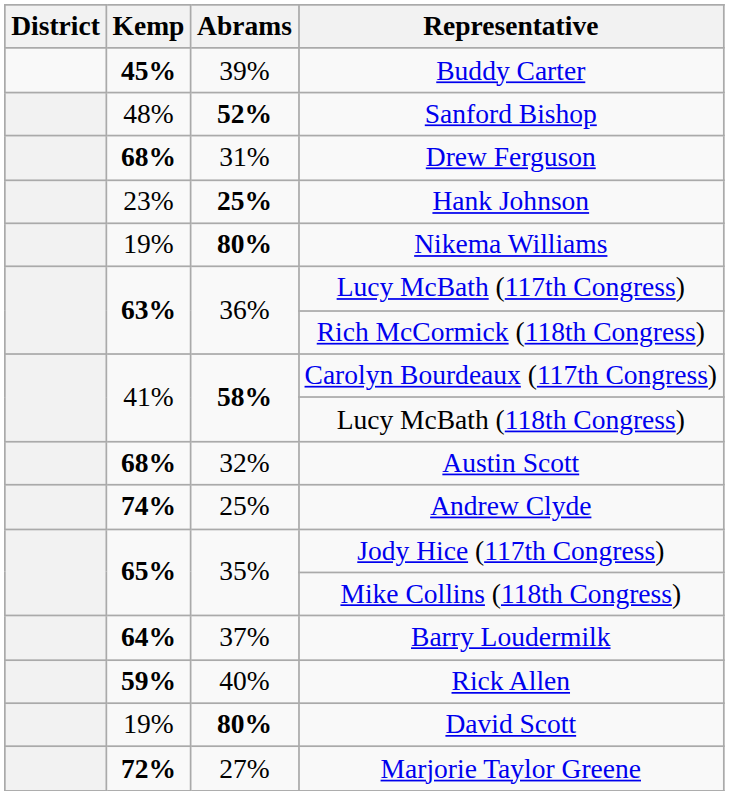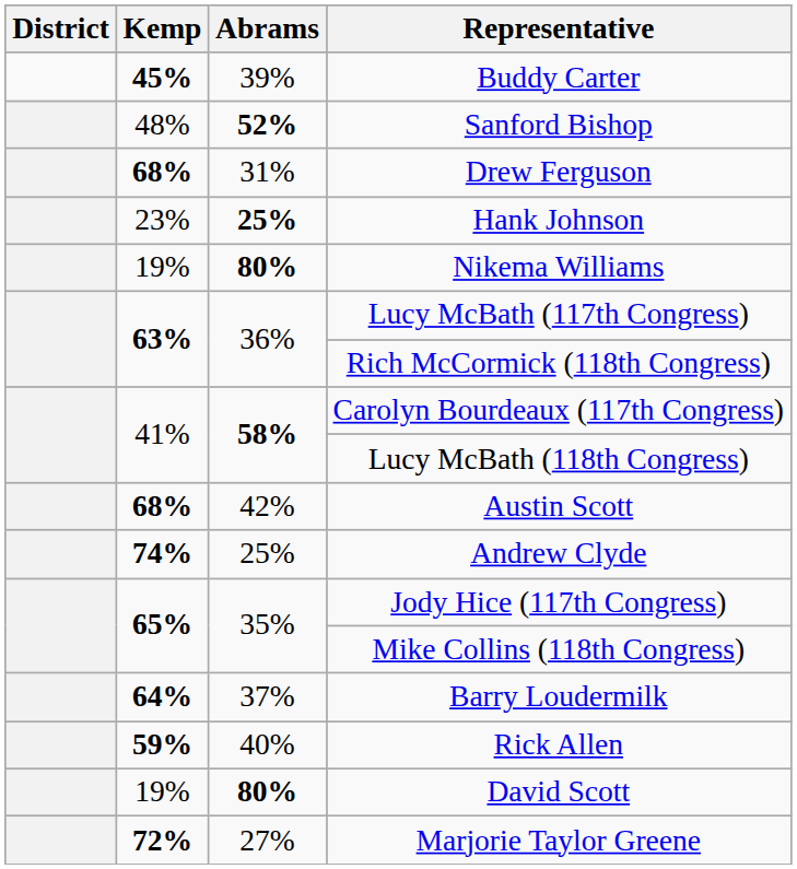 <table class="wikitable sortable">
 <tr>
 <th>District</th>
 <th>Kemp</th>
 <th>Abrams</th>
 <th>Representative</th>
 </tr>
 <tr align=center>
 <td></td>
 <td><strong>45%</strong></td>
 <td>39%</td>
 <td><a href='#'>Buddy Carter</a></td>
 </tr>
 <tr align=center>
 <th></th>
 <td>48%</td>
 <td><strong>52%</strong></td>
 <td><a href='#'>Sanford Bishop</a></td>
 </tr>
 <tr align=center>
 <th></th>
 <td><strong>68%</strong></td>
 <td>31%</td>
 <td><a href='#'>Drew Ferguson</a></td>
 </tr>
 <tr align=center>
 <th></th>
 <td>23%</td>
 <td><strong>25%</strong></td>
 <td><a href='#'>Hank Johnson</a></td>
 </tr>
 <tr align=center>
 <th></th>
 <td>19%</td>
 <td><strong>80%</strong></td>
 <td><a href='#'>Nikema Williams</a></td>
 </tr>
 <tr align=center>
 <th rowspan=2 ></th>
 <td rowspan=2><strong>63%</strong></td>
 <td rowspan=2>36%</td>
 <td><a href='#'>Lucy McBath</a> (<a href='#'>117th Congress</a>)</td>
 </tr>
 <tr align=center>
 <td><a href='#'>Rich McCormick</a> (<a href='#'>118th Congress</a>)</td>
 </tr>
 <tr align=center>
 <th rowspan=2 ></th>
 <td rowspan=2>41%</td>
 <td rowspan=2><strong>58%</strong></td>
 <td><a href='#'>Carolyn Bourdeaux</a> (<a href='#'>117th Congress</a>)</td>
 </tr>
 <tr align=center>
 <td>Lucy McBath (<a href='#'>118th Congress</a>)</td>
 </tr>
 <tr align=center>
 <th></th>
 <td><strong>68%</strong></td>
-<td>32%</td>
+<td>42%</td>
 <td><a href='#'>Austin Scott</a></td>
 </tr>
 <tr align=center>
 <th></th>
 <td><strong>74%</strong></td>
 <td>25%</td>
 <td><a href='#'>Andrew Clyde</a></td>
 </tr>
 <tr align=center>
 <th rowspan=2 ></th>
 <td rowspan=2><strong>65%</strong></td>
 <td rowspan=2>35%</td>
 <td><a href='#'>Jody Hice</a> (<a href='#'>117th Congress</a>)</td>
 </tr>
 <tr align=center>
 <td><a href='#'>Mike Collins</a> (<a href='#'>118th Congress</a>)</td>
 </tr>
 <tr align=center>
 <th></th>
 <td><strong>64%</strong></td>
 <td>37%</td>
 <td><a href='#'>Barry Loudermilk</a></td>
 </tr>
 <tr align=center>
 <th></th>
 <td><strong>59%</strong></td>
 <td>40%</td>
 <td><a href='#'>Rick Allen</a></td>
 </tr>
 <tr align=center>
 <th></th>
 <td>19%</td>
 <td><strong>80%</strong></td>
 <td><a href='#'>David Scott</a></td>
 </tr>
 <tr align=center>
 <th></th>
 <td><strong>72%</strong></td>
 <td>27%</td>
 <td><a href='#'>Marjorie Taylor Greene</a></td>
 </tr>
 </table>
